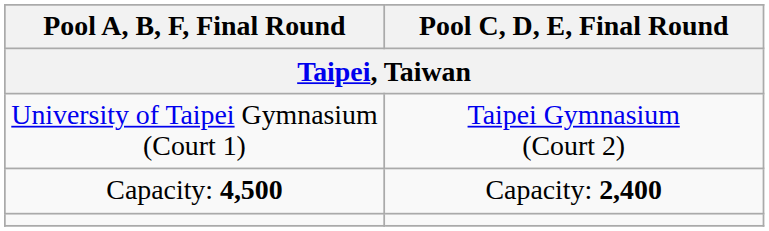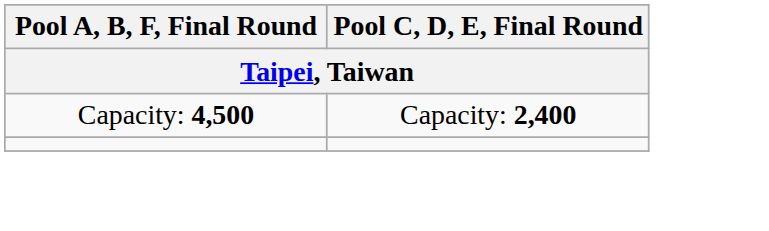 <table class="wikitable" style="text-align:center">
 <tr>
 <th width=50%>Pool A, B, F, Final Round</th>
 <th width=50%>Pool C, D, E, Final Round</th>
 </tr>
 <tr>
 <th colspan="2"><a href='#'>Taipei</a>, Taiwan</th>
-</tr>
-<tr>
-<td><a href='#'>University of Taipei</a> Gymnasium <br> (Court 1)</td>
-<td><a href='#'>Taipei Gymnasium</a> <br> (Court 2)</td>
 </tr>
 <tr>
 <td>Capacity: <strong>4,500</strong></td>
 <td>Capacity: <strong>2,400</strong></td>
 </tr>
 <tr>
 <td></td>
 <td></td>
 </tr>
 </table>
